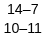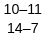 <table style="text-align:center">
 <tr>
 <th width=200></th>
 <th width=100></th>
 <th width=200></th>
 </tr>
 <tr>
+<td align=right></td>
+<td>10–11</td>
+<td align=left><strong></strong></td>
+</tr>
+<tr>
 <td align=right><strong></strong></td>
 <td>14–7</td>
 <td align=left></td>
 </tr>
-<tr>
-<td align=right></td>
-<td>10–11</td>
-<td align=left><strong></strong></td>
-</tr>
 </table>
